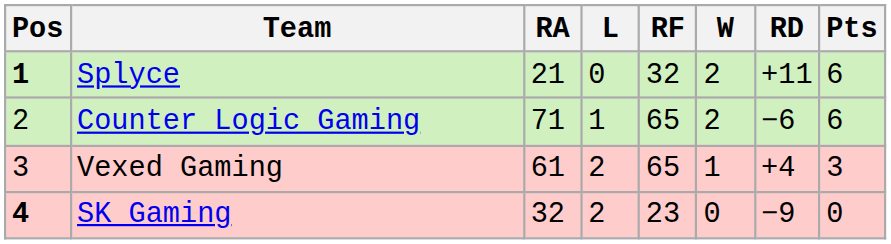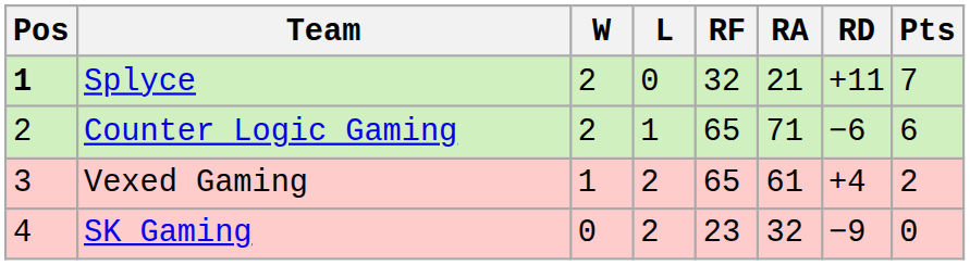 <table class="wikitable">
 <tr>
 <th width="20px">Pos</th>
 <th width="200px">Team</th>
-<th width="20px">RA</th>
+<th width="20px">W</th>
 <th width="20px">L</th>
 <th width="20px">RF</th>
-<th width="20px">W</th>
+<th width="20px">RA</th>
 <th width="20px">RD</th>
 <th width="20px">Pts</th>
 </tr>
 <tr style="background: #D0F0C0;">
 <td><strong>1</strong></td>
 <td><a href='#'>Splyce</a></td>
-<td>21</td>
+<td>2</td>
 <td>0</td>
 <td>32</td>
-<td>2</td>
+<td>21</td>
 <td>+11</td>
-<td>6</td>
+<td>7</td>
 </tr>
 <tr style="background: #D0F0C0;">
 <td>2</td>
 <td><a href='#'>Counter Logic Gaming</a></td>
-<td>71</td>
+<td>2</td>
 <td>1</td>
 <td>65</td>
-<td>2</td>
+<td>71</td>
 <td>−6</td>
 <td>6</td>
 </tr>
 <tr style="background: #FFCCCC;">
 <td>3</td>
 <td>Vexed Gaming</td>
-<td>61</td>
+<td>1</td>
 <td>2</td>
 <td>65</td>
-<td>1</td>
+<td>61</td>
 <td>+4</td>
-<td>3</td>
+<td>2</td>
 </tr>
 <tr style="background: #FFCCCC;">
-<td><strong>4</strong></td>
+<td>4</td>
 <td><a href='#'>SK Gaming</a></td>
-<td>32</td>
+<td>0</td>
 <td>2</td>
 <td>23</td>
-<td>0</td>
+<td>32</td>
 <td>−9</td>
 <td>0</td>
 </tr>
 </table>
